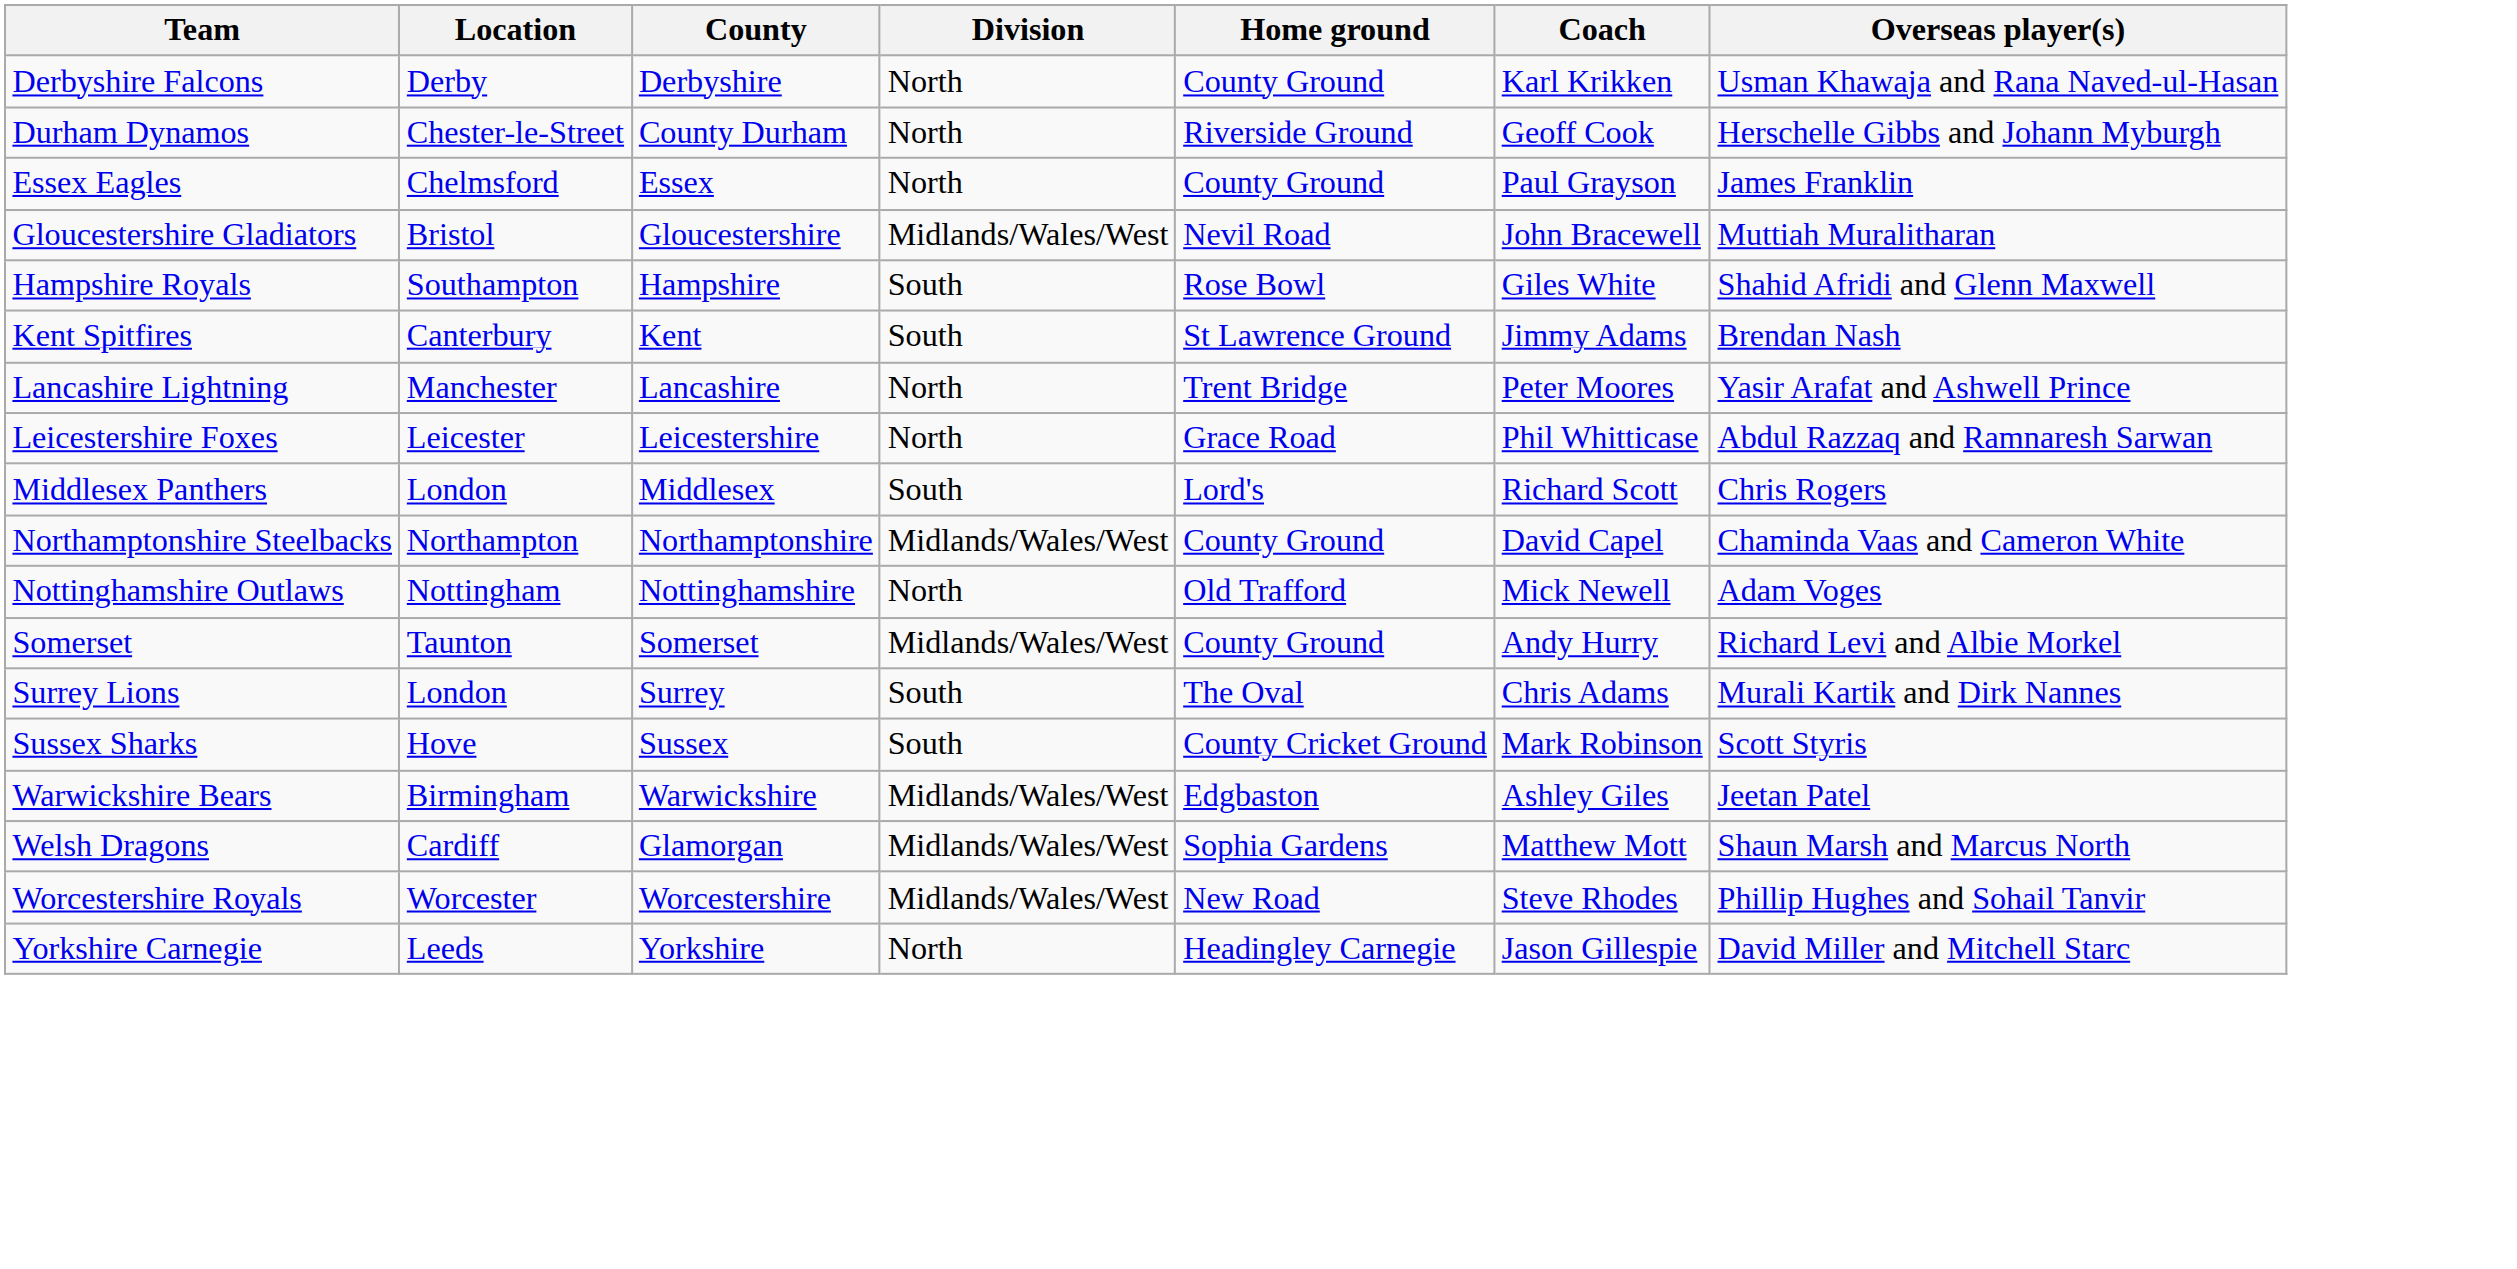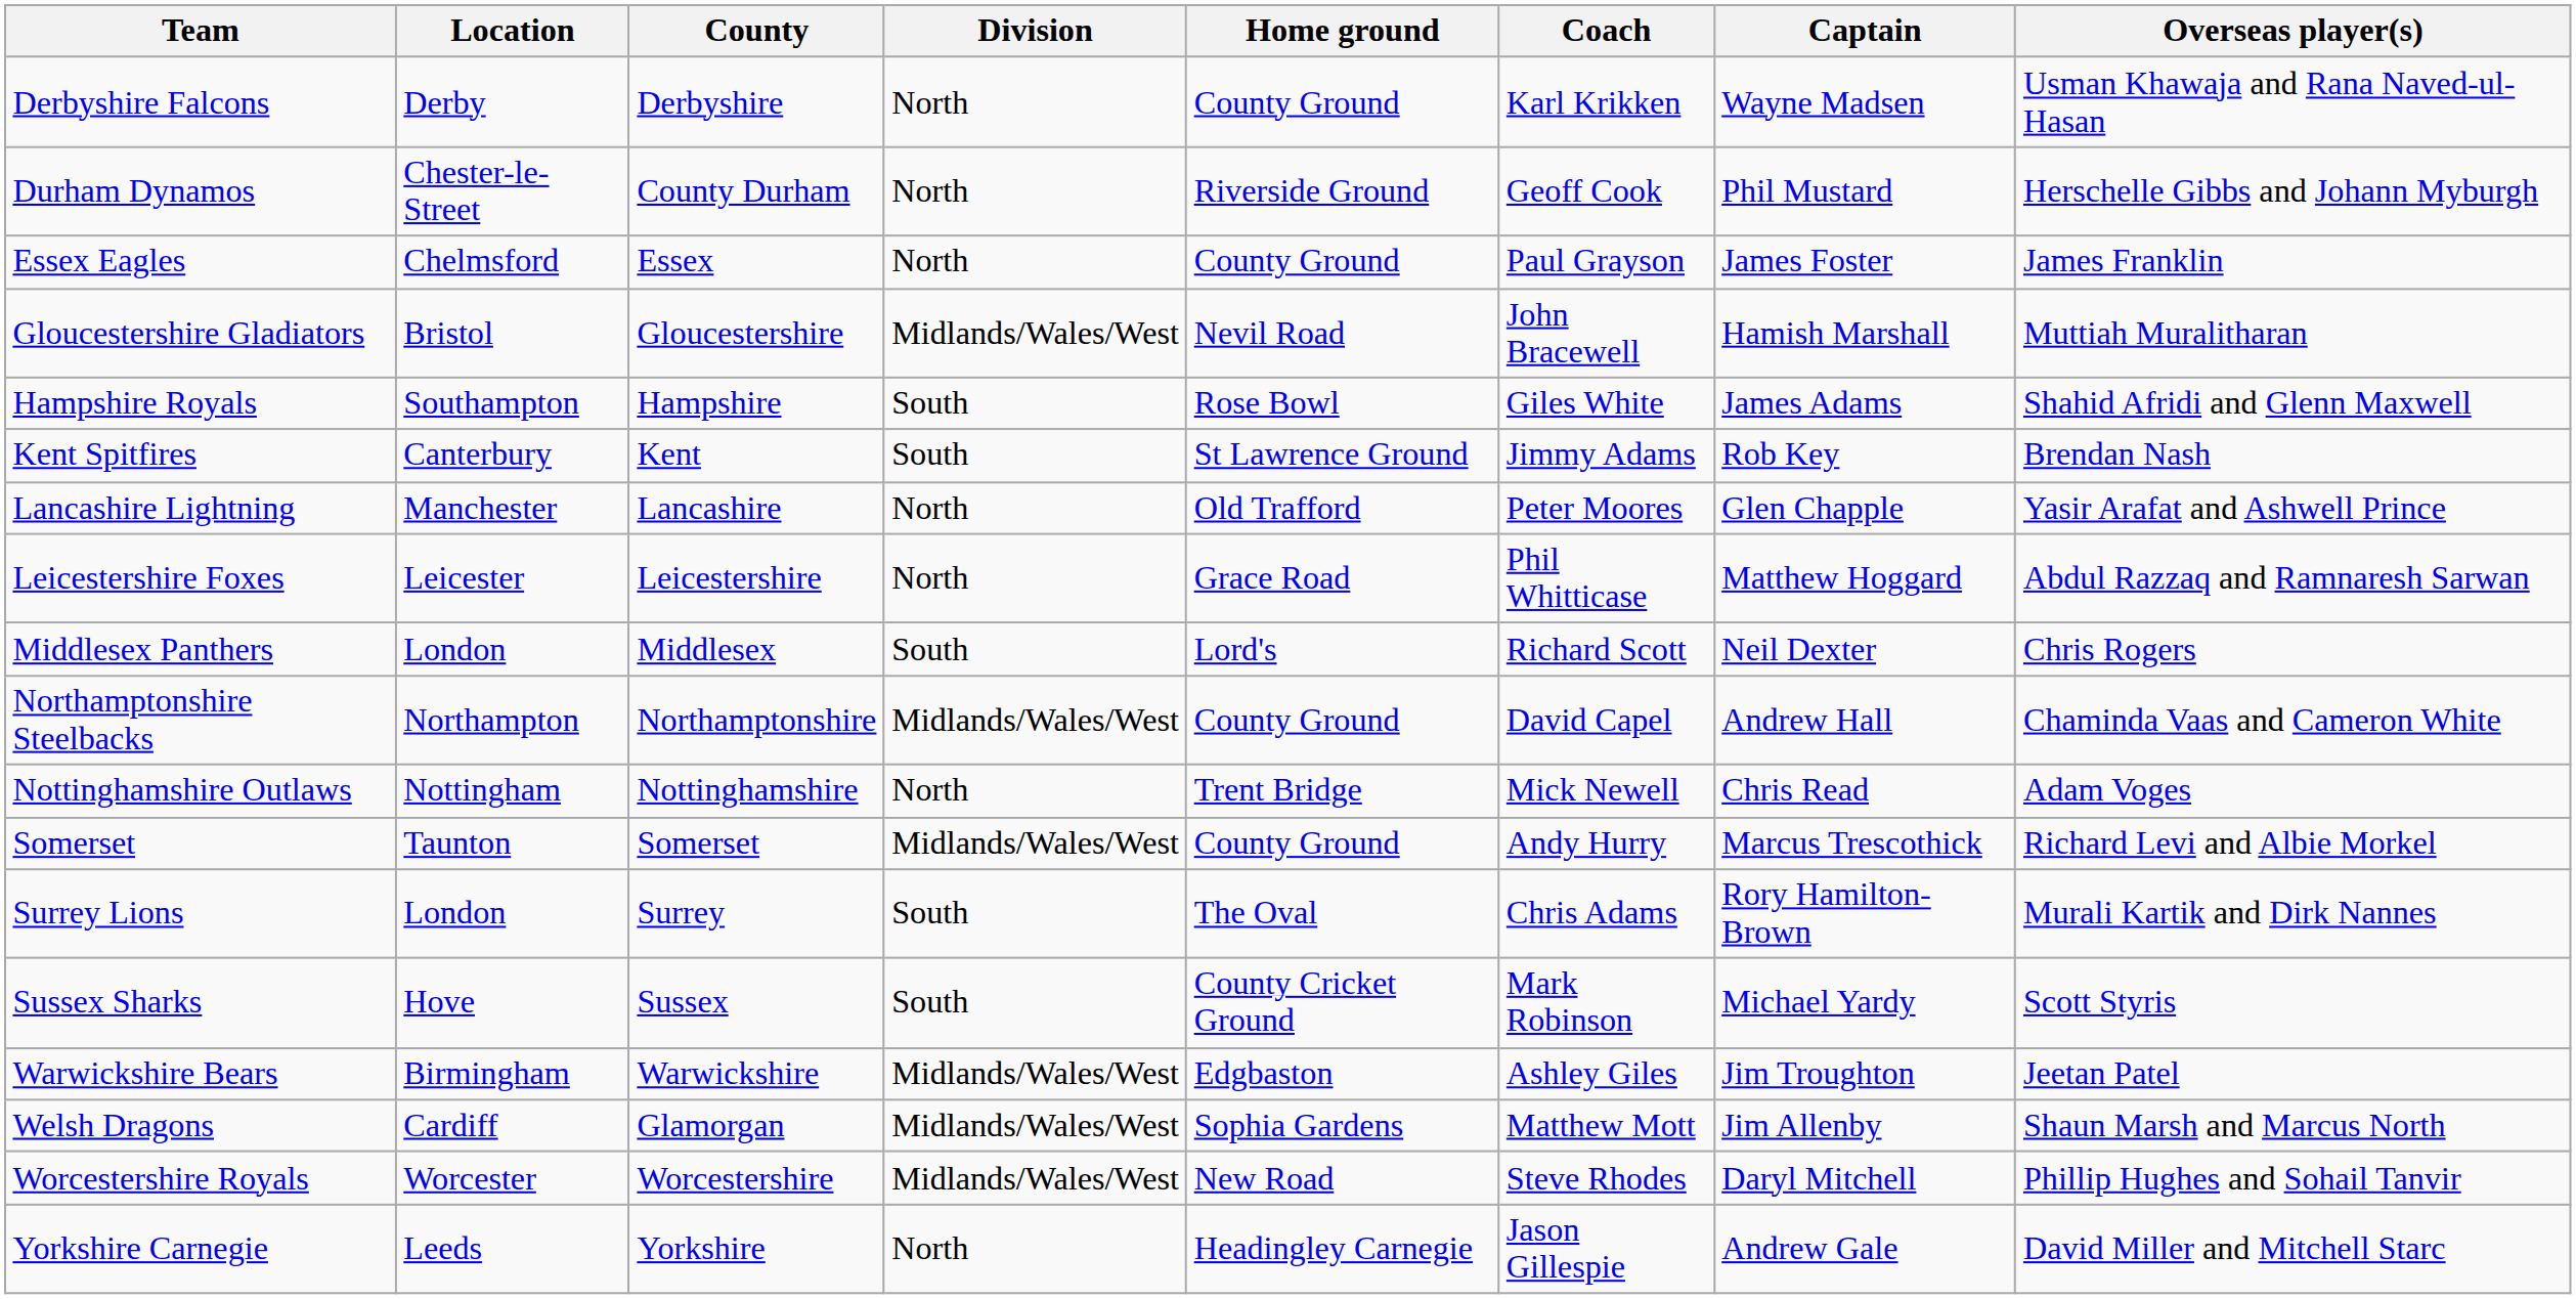 <table class="wikitable sortable">
 <tr>
 <th>Team</th>
 <th>Location</th>
 <th>County</th>
 <th>Division</th>
 <th>Home ground</th>
 <th>Coach</th>
+<th>Captain</th>
 <th>Overseas player(s)</th>
 </tr>
 <tr>
 <td><a href='#'>Derbyshire Falcons</a></td>
 <td><a href='#'>Derby</a></td>
 <td><a href='#'>Derbyshire</a></td>
 <td>North</td>
 <td><a href='#'>County Ground</a></td>
 <td><a href='#'>Karl Krikken</a></td>
+<td><a href='#'>Wayne Madsen</a></td>
 <td> <a href='#'>Usman Khawaja</a> and  <a href='#'>Rana Naved-ul-Hasan</a></td>
 </tr>
 <tr>
 <td><a href='#'>Durham Dynamos</a></td>
 <td><a href='#'>Chester-le-Street</a></td>
 <td><a href='#'>County Durham</a></td>
 <td>North</td>
 <td><a href='#'>Riverside Ground</a></td>
 <td><a href='#'>Geoff Cook</a></td>
+<td><a href='#'>Phil Mustard</a></td>
 <td> <a href='#'>Herschelle Gibbs</a> and  <a href='#'>Johann Myburgh</a></td>
 </tr>
 <tr>
 <td><a href='#'>Essex Eagles</a></td>
 <td><a href='#'>Chelmsford</a></td>
 <td><a href='#'>Essex</a></td>
 <td>North</td>
 <td><a href='#'>County Ground</a></td>
 <td><a href='#'>Paul Grayson</a></td>
+<td><a href='#'>James Foster</a></td>
 <td> <a href='#'>James Franklin</a></td>
 </tr>
 <tr>
 <td><a href='#'>Gloucestershire Gladiators</a></td>
 <td><a href='#'>Bristol</a></td>
 <td><a href='#'>Gloucestershire</a></td>
 <td>Midlands/Wales/West</td>
 <td><a href='#'>Nevil Road</a></td>
 <td><a href='#'>John Bracewell</a></td>
+<td><a href='#'>Hamish Marshall</a></td>
 <td> <a href='#'>Muttiah Muralitharan</a></td>
 </tr>
 <tr>
 <td><a href='#'>Hampshire Royals</a></td>
 <td><a href='#'>Southampton</a></td>
 <td><a href='#'>Hampshire</a></td>
 <td>South</td>
 <td><a href='#'>Rose Bowl</a></td>
 <td><a href='#'>Giles White</a></td>
+<td><a href='#'>James Adams</a></td>
 <td> <a href='#'>Shahid Afridi</a> and  <a href='#'>Glenn Maxwell</a></td>
 </tr>
 <tr>
 <td><a href='#'>Kent Spitfires</a></td>
 <td><a href='#'>Canterbury</a></td>
 <td><a href='#'>Kent</a></td>
 <td>South</td>
 <td><a href='#'>St Lawrence Ground</a></td>
 <td><a href='#'>Jimmy Adams</a></td>
+<td><a href='#'>Rob Key</a></td>
 <td> <a href='#'>Brendan Nash</a></td>
 </tr>
 <tr>
 <td><a href='#'>Lancashire Lightning</a></td>
 <td><a href='#'>Manchester</a></td>
 <td><a href='#'>Lancashire</a></td>
 <td>North</td>
-<td><a href='#'>Trent Bridge</a></td>
+<td><a href='#'>Old Trafford</a></td>
 <td><a href='#'>Peter Moores</a></td>
+<td><a href='#'>Glen Chapple</a></td>
 <td> <a href='#'>Yasir Arafat</a> and  <a href='#'>Ashwell Prince</a></td>
 </tr>
 <tr>
 <td><a href='#'>Leicestershire Foxes</a></td>
 <td><a href='#'>Leicester</a></td>
 <td><a href='#'>Leicestershire</a></td>
 <td>North</td>
 <td><a href='#'>Grace Road</a></td>
 <td><a href='#'>Phil Whitticase</a></td>
+<td><a href='#'>Matthew Hoggard</a></td>
 <td> <a href='#'>Abdul Razzaq</a> and  <a href='#'>Ramnaresh Sarwan</a></td>
 </tr>
 <tr>
 <td><a href='#'>Middlesex Panthers</a></td>
 <td><a href='#'>London</a></td>
 <td><a href='#'>Middlesex</a></td>
 <td>South</td>
 <td><a href='#'>Lord's</a></td>
 <td><a href='#'>Richard Scott</a></td>
+<td><a href='#'>Neil Dexter</a></td>
 <td> <a href='#'>Chris Rogers</a></td>
 </tr>
 <tr>
 <td><a href='#'>Northamptonshire Steelbacks</a></td>
 <td><a href='#'>Northampton</a></td>
 <td><a href='#'>Northamptonshire</a></td>
 <td>Midlands/Wales/West</td>
 <td><a href='#'>County Ground</a></td>
 <td><a href='#'>David Capel</a></td>
+<td><a href='#'>Andrew Hall</a></td>
 <td> <a href='#'>Chaminda Vaas</a> and  <a href='#'>Cameron White</a></td>
 </tr>
 <tr>
 <td><a href='#'>Nottinghamshire Outlaws</a></td>
 <td><a href='#'>Nottingham</a></td>
 <td><a href='#'>Nottinghamshire</a></td>
 <td>North</td>
-<td><a href='#'>Old Trafford</a></td>
+<td><a href='#'>Trent Bridge</a></td>
 <td><a href='#'>Mick Newell</a></td>
+<td><a href='#'>Chris Read</a></td>
 <td> <a href='#'>Adam Voges</a></td>
 </tr>
 <tr>
 <td><a href='#'>Somerset</a></td>
 <td><a href='#'>Taunton</a></td>
 <td><a href='#'>Somerset</a></td>
 <td>Midlands/Wales/West</td>
 <td><a href='#'>County Ground</a></td>
 <td><a href='#'>Andy Hurry</a></td>
+<td><a href='#'>Marcus Trescothick</a></td>
 <td> <a href='#'>Richard Levi</a> and  <a href='#'>Albie Morkel</a></td>
 </tr>
 <tr>
 <td><a href='#'>Surrey Lions</a></td>
 <td><a href='#'>London</a></td>
 <td><a href='#'>Surrey</a></td>
 <td>South</td>
 <td><a href='#'>The Oval</a></td>
 <td><a href='#'>Chris Adams</a></td>
+<td><a href='#'>Rory Hamilton-Brown</a></td>
 <td> <a href='#'>Murali Kartik</a> and  <a href='#'>Dirk Nannes</a></td>
 </tr>
 <tr>
 <td><a href='#'>Sussex Sharks</a></td>
 <td><a href='#'>Hove</a></td>
 <td><a href='#'>Sussex</a></td>
 <td>South</td>
 <td><a href='#'>County Cricket Ground</a></td>
 <td><a href='#'>Mark Robinson</a></td>
+<td><a href='#'>Michael Yardy</a></td>
 <td> <a href='#'>Scott Styris</a></td>
 </tr>
 <tr>
 <td><a href='#'>Warwickshire Bears</a></td>
 <td><a href='#'>Birmingham</a></td>
 <td><a href='#'>Warwickshire</a></td>
 <td>Midlands/Wales/West</td>
 <td><a href='#'>Edgbaston</a></td>
 <td><a href='#'>Ashley Giles</a></td>
+<td><a href='#'>Jim Troughton</a></td>
 <td> <a href='#'>Jeetan Patel</a></td>
 </tr>
 <tr>
 <td><a href='#'>Welsh Dragons</a></td>
 <td><a href='#'>Cardiff</a></td>
 <td><a href='#'>Glamorgan</a></td>
 <td>Midlands/Wales/West</td>
 <td><a href='#'>Sophia Gardens</a></td>
 <td><a href='#'>Matthew Mott</a></td>
+<td><a href='#'>Jim Allenby</a></td>
 <td> <a href='#'>Shaun Marsh</a> and  <a href='#'>Marcus North</a></td>
 </tr>
 <tr>
 <td><a href='#'>Worcestershire Royals</a></td>
 <td><a href='#'>Worcester</a></td>
 <td><a href='#'>Worcestershire</a></td>
 <td>Midlands/Wales/West</td>
 <td><a href='#'>New Road</a></td>
 <td><a href='#'>Steve Rhodes</a></td>
+<td><a href='#'>Daryl Mitchell</a></td>
 <td> <a href='#'>Phillip Hughes</a> and  <a href='#'>Sohail Tanvir</a></td>
 </tr>
 <tr>
 <td><a href='#'>Yorkshire Carnegie</a></td>
 <td><a href='#'>Leeds</a></td>
 <td><a href='#'>Yorkshire</a></td>
 <td>North</td>
 <td><a href='#'>Headingley Carnegie</a></td>
 <td><a href='#'>Jason Gillespie</a></td>
+<td><a href='#'>Andrew Gale</a></td>
 <td> <a href='#'>David Miller</a> and  <a href='#'>Mitchell Starc</a></td>
 </tr>
 </table>
